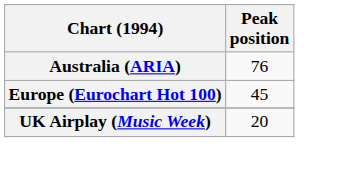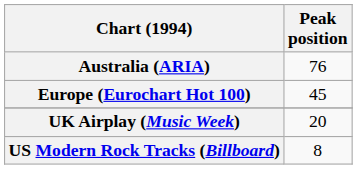 <table class="wikitable sortable plainrowheaders" style="text-align:center">
 <tr>
 <th>Chart (1994)</th>
 <th>Peak<br>position</th>
 </tr>
 <tr>
 <th scope="row">Australia (<a href='#'>ARIA</a>)</th>
 <td>76</td>
 </tr>
 <tr>
 <th scope="row">Europe (<a href='#'>Eurochart Hot 100</a>)</th>
 <td>45</td>
 </tr>
 <tr>
 </tr>
 <tr>
 </tr>
 <tr>
 <th scope="row">UK Airplay (<em><a href='#'>Music Week</a></em>)</th>
 <td>20</td>
 </tr>
+<tr>
+<th scope="row">US <a href='#'>Modern Rock Tracks</a> (<em><a href='#'>Billboard</a></em>)</th>
+<td>8</td>
+</tr>
 </table>
